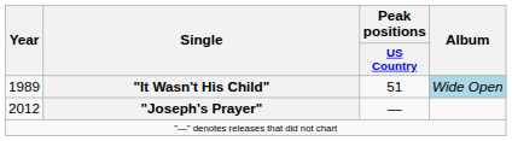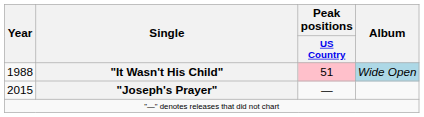 <table class="wikitable plainrowheaders" style="text-align:center;">
 <tr>
 <th rowspan="2">Year</th>
 <th rowspan="2" style="width:22em;">Single</th>
 <th>Peak positions</th>
 <th rowspan="2">Album</th>
 </tr>
 <tr style="font-size:smaller;">
 <th width="40"><a href='#'>US Country</a><br></th>
 </tr>
 <tr>
-<td>1989</td>
+<td>1988</td>
 <th scope="row">"It Wasn't His Child"</th>
-<td>51</td>
+<td style="background: pink;">51</td>
 <td style="background: lightblue;"><em>Wide Open</em></td>
 </tr>
 <tr>
-<td>2012</td>
+<td>2015</td>
 <th scope="row">"Joseph's Prayer"</th>
 <td>—</td>
 <td></td>
 </tr>
 <tr>
 <td colspan="4" style="font-size:8pt">"—" denotes releases that did not chart</td>
 </tr>
 </table>
